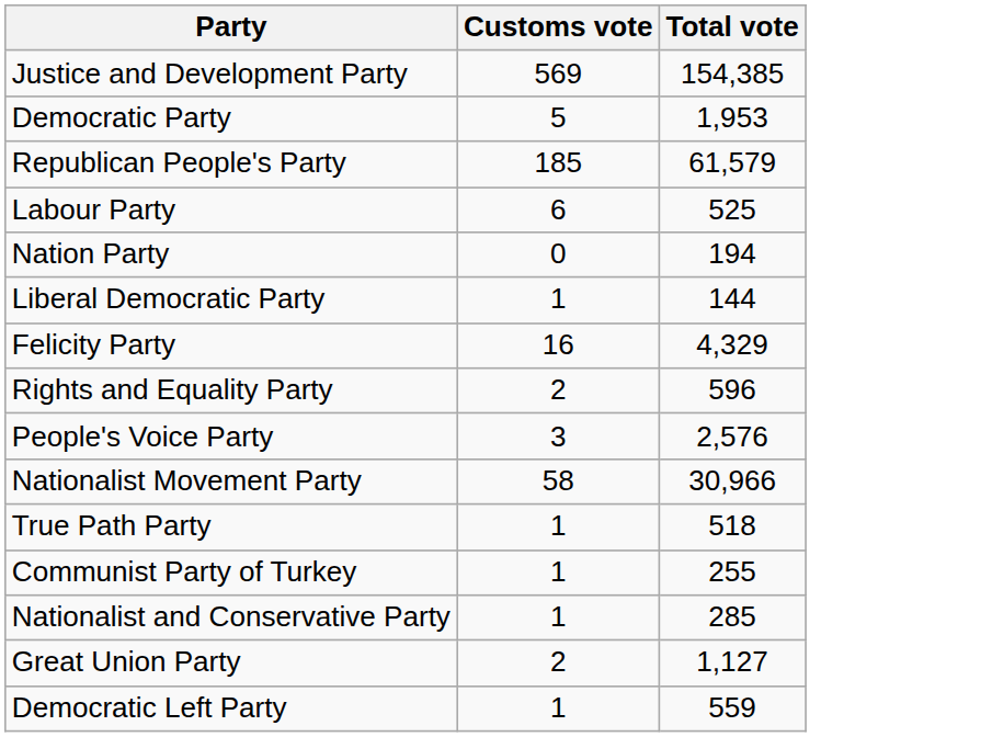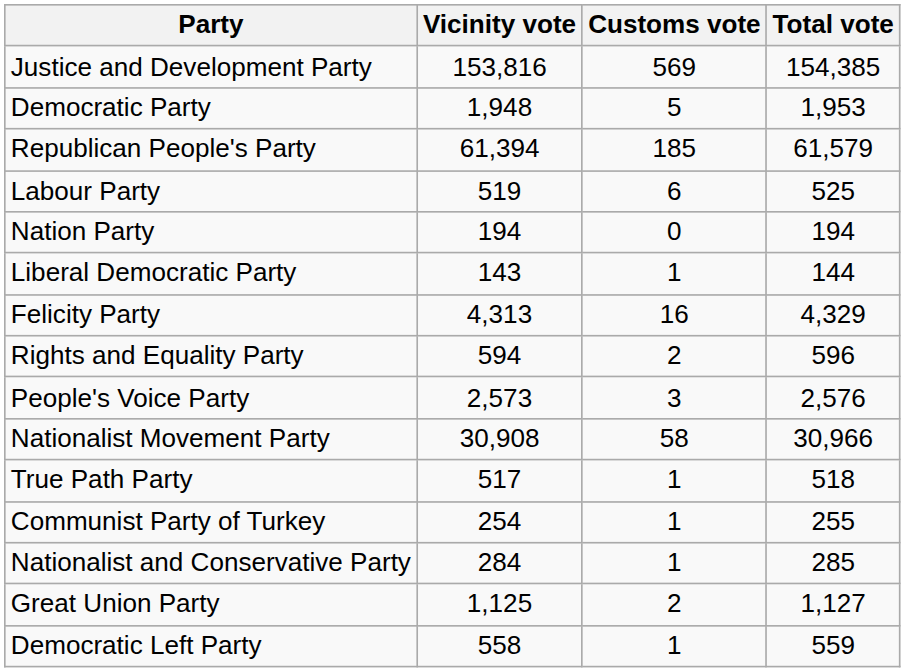 <table class="wikitable sortable">
 <tr>
 <th style="text-align:center;">Party</th>
+<th style="text-align:center;">Vicinity vote</th>
 <th style="text-align:center;">Customs vote</th>
 <th style="text-align:center;">Total vote</th>
 </tr>
 <tr>
 <td>Justice and Development Party</td>
+<td style="text-align:center;">153,816</td>
 <td style="text-align:center;">569</td>
 <td style="text-align:center;">154,385</td>
 </tr>
 <tr>
 <td>Democratic Party</td>
+<td style="text-align:center;">1,948</td>
 <td style="text-align:center;">5</td>
 <td style="text-align:center;">1,953</td>
 </tr>
 <tr>
 <td>Republican People's Party</td>
+<td style="text-align:center;">61,394</td>
 <td style="text-align:center;">185</td>
 <td style="text-align:center;">61,579</td>
 </tr>
 <tr>
 <td>Labour Party</td>
+<td style="text-align:center;">519</td>
 <td style="text-align:center;">6</td>
 <td style="text-align:center;">525</td>
 </tr>
 <tr>
 <td>Nation Party</td>
+<td style="text-align:center;">194</td>
 <td style="text-align:center;">0</td>
 <td style="text-align:center;">194</td>
 </tr>
 <tr>
 <td>Liberal Democratic Party</td>
+<td style="text-align:center;">143</td>
 <td style="text-align:center;">1</td>
 <td style="text-align:center;">144</td>
 </tr>
 <tr>
 <td>Felicity Party</td>
+<td style="text-align:center;">4,313</td>
 <td style="text-align:center;">16</td>
 <td style="text-align:center;">4,329</td>
 </tr>
 <tr>
 <td>Rights and Equality Party</td>
+<td style="text-align:center;">594</td>
 <td style="text-align:center;">2</td>
 <td style="text-align:center;">596</td>
 </tr>
 <tr>
 <td>People's Voice Party</td>
+<td style="text-align:center;">2,573</td>
 <td style="text-align:center;">3</td>
 <td style="text-align:center;">2,576</td>
 </tr>
 <tr>
 <td>Nationalist Movement Party</td>
+<td style="text-align:center;">30,908</td>
 <td style="text-align:center;">58</td>
 <td style="text-align:center;">30,966</td>
 </tr>
 <tr>
 <td>True Path Party</td>
+<td style="text-align:center;">517</td>
 <td style="text-align:center;">1</td>
 <td style="text-align:center;">518</td>
 </tr>
 <tr>
 <td>Communist Party of Turkey</td>
+<td style="text-align:center;">254</td>
 <td style="text-align:center;">1</td>
 <td style="text-align:center;">255</td>
 </tr>
 <tr>
 <td>Nationalist and Conservative Party</td>
+<td style="text-align:center;">284</td>
 <td style="text-align:center;">1</td>
 <td style="text-align:center;">285</td>
 </tr>
 <tr>
 <td>Great Union Party</td>
+<td style="text-align:center;">1,125</td>
 <td style="text-align:center;">2</td>
 <td style="text-align:center;">1,127</td>
 </tr>
 <tr>
 <td>Democratic Left Party</td>
+<td style="text-align:center;">558</td>
 <td style="text-align:center;">1</td>
 <td style="text-align:center;">559</td>
 </tr>
 </table>
